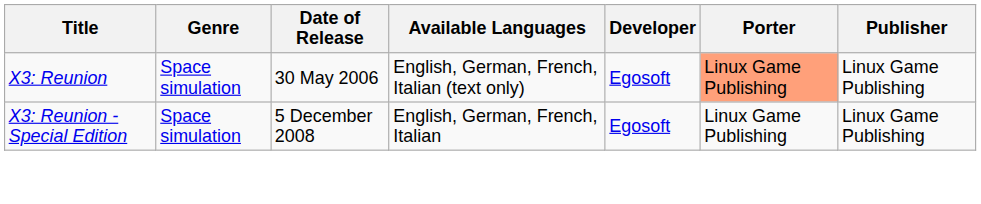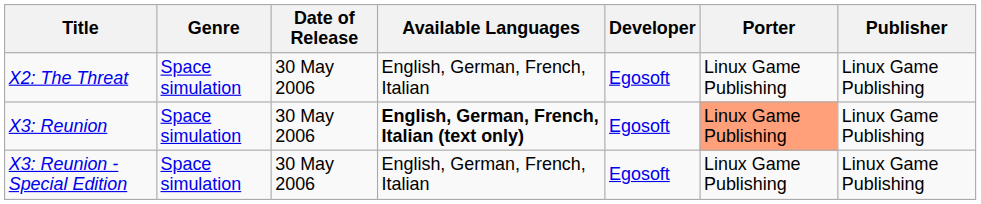 <table class="wikitable sortable">
 <tr>
 <th scope="col">Title</th>
 <th scope="col">Genre</th>
 <th scope="col">Date of Release</th>
 <th scope="col">Available Languages</th>
 <th scope="col">Developer</th>
 <th scope="col">Porter</th>
 <th scope="col">Publisher</th>
 </tr>
 <tr>
+<td><em><a href='#'>X2: The Threat</a></em></td>
+<td><a href='#'>Space simulation</a></td>
+<td>30 May 2006</td>
+<td>English, German, French, Italian</td>
+<td><a href='#'>Egosoft</a></td>
+<td>Linux Game Publishing</td>
+<td>Linux Game Publishing</td>
+</tr>
+<tr>
 <td><em><a href='#'>X3: Reunion</a></em></td>
 <td><a href='#'>Space simulation</a></td>
 <td>30 May 2006</td>
-<td>English, German, French, Italian (text only)</td>
+<td><strong>English, German, French, Italian (text only)</strong></td>
 <td><a href='#'>Egosoft</a></td>
 <td style="background: lightsalmon;">Linux Game Publishing</td>
 <td>Linux Game Publishing</td>
 </tr>
 <tr>
 <td><em><a href='#'>X3: Reunion - Special Edition</a></em></td>
 <td><a href='#'>Space simulation</a></td>
-<td>5 December 2008</td>
+<td>30 May 2006</td>
 <td>English, German, French, Italian</td>
 <td><a href='#'>Egosoft</a></td>
 <td>Linux Game Publishing</td>
 <td>Linux Game Publishing</td>
 </tr>
 </table>
